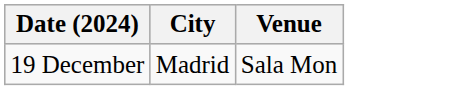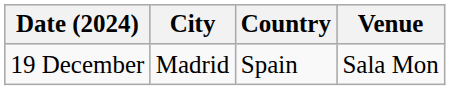 <table class="wikitable">
 <tr>
 <th>Date (2024)</th>
 <th>City</th>
+<th>Country</th>
 <th>Venue</th>
 </tr>
 <tr>
 <td>19 December</td>
 <td>Madrid</td>
+<td>Spain</td>
 <td>Sala Mon</td>
 </tr>
 </table>
